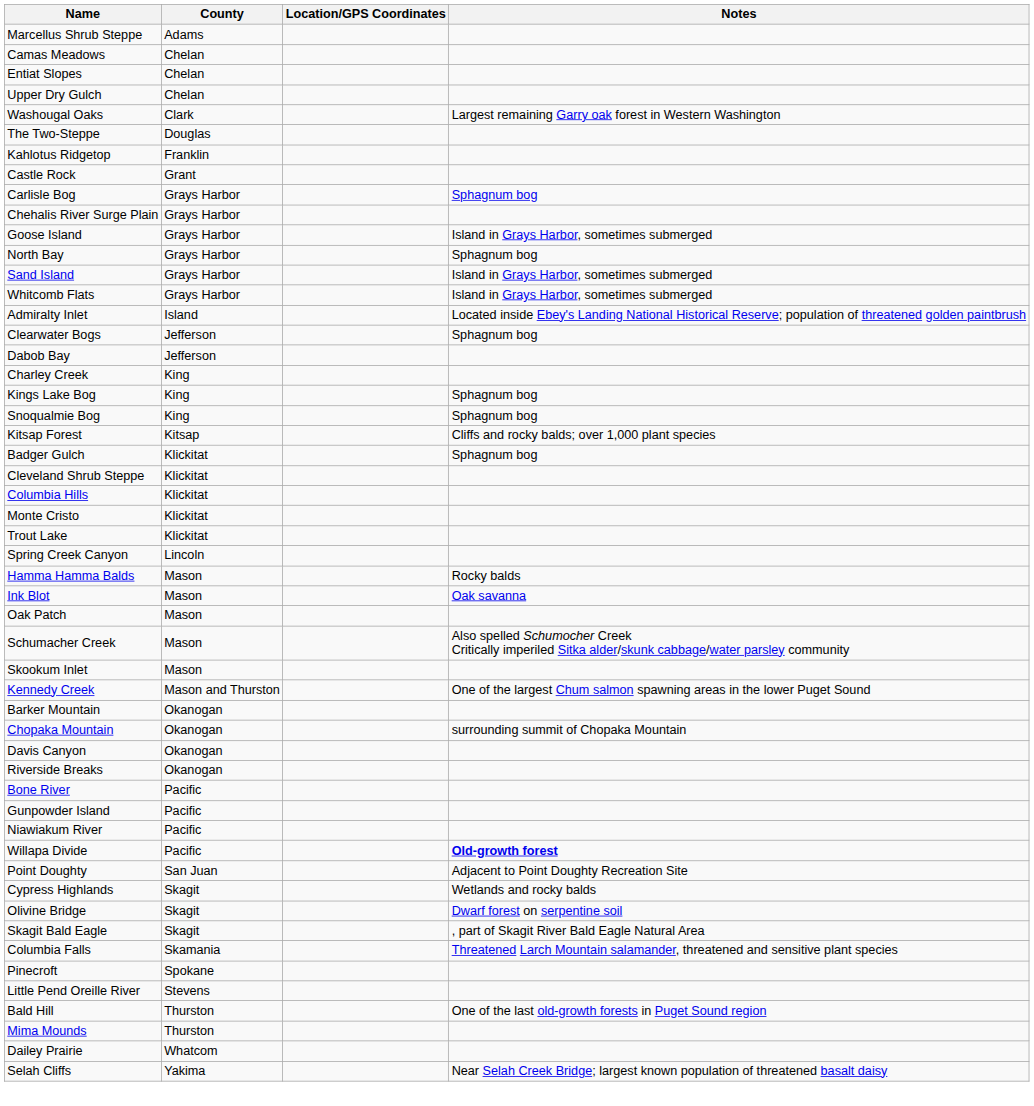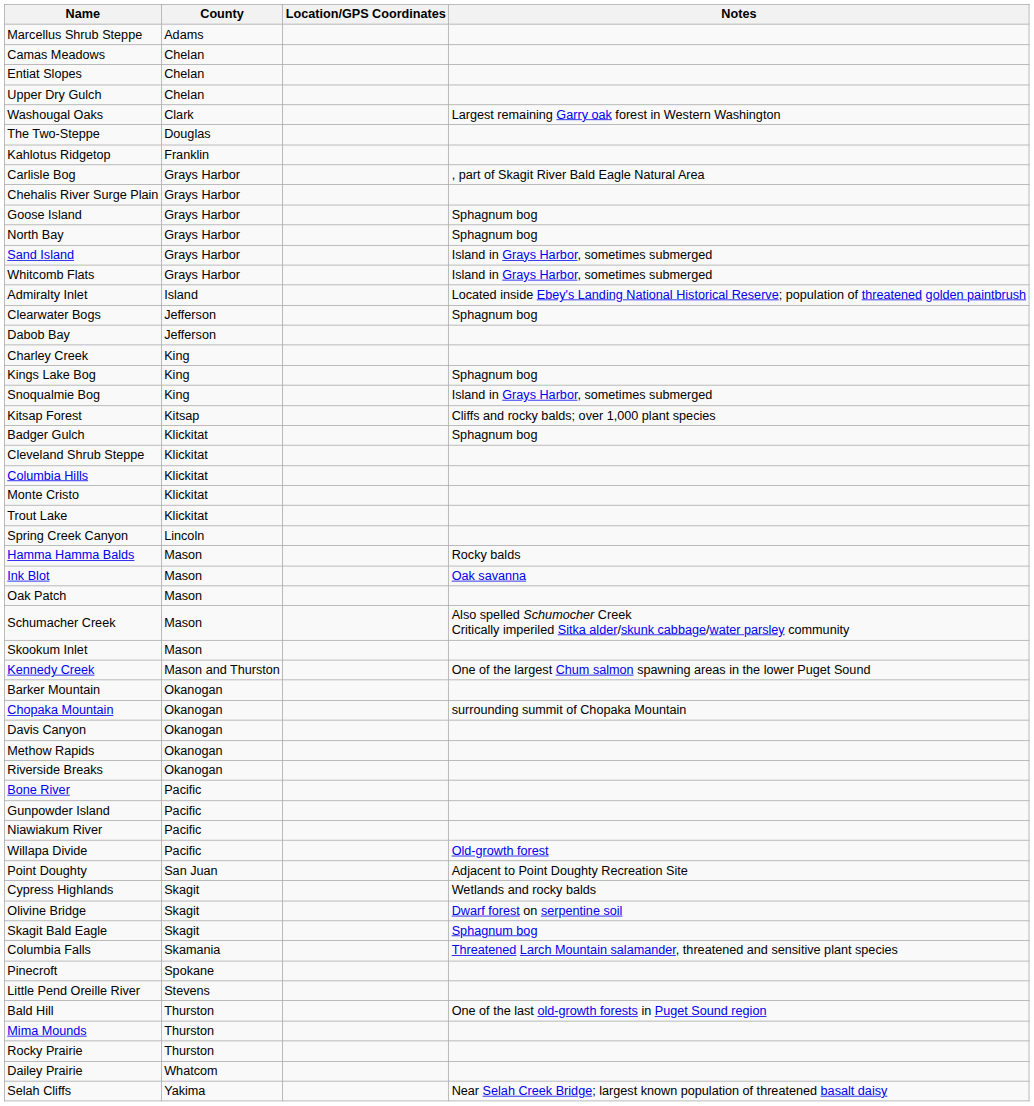 <table class="wikitable sortable">
 <tr>
 <th>Name</th>
 <th>County</th>
 <th class="unsortable">Location/GPS Coordinates</th>
 <th class="unsortable">Notes</th>
 </tr>
 <tr>
 <td>Marcellus Shrub Steppe</td>
 <td>Adams</td>
 <td></td>
 <td></td>
 </tr>
 <tr>
 <td>Camas Meadows</td>
 <td>Chelan</td>
 <td></td>
 <td></td>
 </tr>
 <tr>
 <td>Entiat Slopes</td>
 <td>Chelan</td>
 <td></td>
 <td></td>
 </tr>
 <tr>
 <td>Upper Dry Gulch</td>
 <td>Chelan</td>
 <td></td>
 <td></td>
 </tr>
 <tr>
 <td>Washougal Oaks</td>
 <td>Clark</td>
 <td></td>
 <td>Largest remaining <a href='#'>Garry oak</a> forest in Western Washington</td>
 </tr>
 <tr>
 <td>The Two-Steppe</td>
 <td>Douglas</td>
 <td></td>
 <td></td>
 </tr>
 <tr>
 <td>Kahlotus Ridgetop</td>
 <td>Franklin</td>
 <td></td>
 <td></td>
 </tr>
 <tr>
-<td>Castle Rock</td>
-<td>Grant</td>
-<td></td>
-<td></td>
-</tr>
-<tr>
 <td>Carlisle Bog</td>
 <td>Grays Harbor</td>
 <td></td>
-<td><a href='#'>Sphagnum bog</a></td>
+<td>, part of  Skagit River Bald Eagle Natural Area</td>
 </tr>
 <tr>
 <td>Chehalis River Surge Plain</td>
 <td>Grays Harbor</td>
 <td></td>
 <td></td>
 </tr>
 <tr>
 <td>Goose Island</td>
 <td>Grays Harbor</td>
 <td></td>
-<td>Island in <a href='#'>Grays Harbor</a>, sometimes submerged</td>
+<td>Sphagnum bog</td>
 </tr>
 <tr>
 <td>North Bay</td>
 <td>Grays Harbor</td>
 <td></td>
 <td>Sphagnum bog</td>
 </tr>
 <tr>
 <td><a href='#'>Sand Island</a></td>
 <td>Grays Harbor</td>
 <td></td>
 <td>Island in <a href='#'>Grays Harbor</a>, sometimes submerged</td>
 </tr>
 <tr>
 <td>Whitcomb Flats</td>
 <td>Grays Harbor</td>
 <td></td>
 <td>Island in <a href='#'>Grays Harbor</a>, sometimes submerged</td>
 </tr>
 <tr>
 <td>Admiralty Inlet</td>
 <td>Island</td>
 <td></td>
 <td>Located inside <a href='#'>Ebey's Landing National Historical Reserve</a>; population of <a href='#'>threatened</a> <a href='#'>golden paintbrush</a></td>
 </tr>
 <tr>
 <td>Clearwater Bogs</td>
 <td>Jefferson</td>
 <td></td>
 <td>Sphagnum bog</td>
 </tr>
 <tr>
 <td>Dabob Bay</td>
 <td>Jefferson</td>
 <td></td>
 <td></td>
 </tr>
 <tr>
 <td>Charley Creek</td>
 <td>King</td>
 <td></td>
 <td></td>
 </tr>
 <tr>
 <td>Kings Lake Bog</td>
 <td>King</td>
 <td></td>
 <td>Sphagnum bog</td>
 </tr>
 <tr>
 <td>Snoqualmie Bog</td>
 <td>King</td>
 <td></td>
-<td>Sphagnum bog</td>
+<td>Island in <a href='#'>Grays Harbor</a>, sometimes submerged</td>
 </tr>
 <tr>
 <td>Kitsap Forest</td>
 <td>Kitsap</td>
 <td></td>
 <td>Cliffs and rocky balds; over 1,000 plant species</td>
 </tr>
 <tr>
 <td>Badger Gulch</td>
 <td>Klickitat</td>
 <td></td>
 <td>Sphagnum bog</td>
 </tr>
 <tr>
 <td>Cleveland Shrub Steppe</td>
 <td>Klickitat</td>
 <td></td>
 <td></td>
 </tr>
 <tr>
 <td><a href='#'>Columbia Hills</a></td>
 <td>Klickitat</td>
 <td></td>
 <td></td>
 </tr>
 <tr>
 <td>Monte Cristo</td>
 <td>Klickitat</td>
 <td></td>
 <td></td>
 </tr>
 <tr>
 <td>Trout Lake</td>
 <td>Klickitat</td>
 <td></td>
 <td></td>
 </tr>
 <tr>
 <td>Spring Creek Canyon</td>
 <td>Lincoln</td>
 <td></td>
 <td></td>
 </tr>
 <tr>
 <td><a href='#'>Hamma Hamma Balds</a></td>
 <td>Mason</td>
 <td></td>
 <td>Rocky balds</td>
 </tr>
 <tr>
 <td><a href='#'>Ink Blot</a></td>
 <td>Mason</td>
 <td></td>
 <td><a href='#'>Oak savanna</a></td>
 </tr>
 <tr>
 <td>Oak Patch</td>
 <td>Mason</td>
 <td></td>
 <td></td>
 </tr>
 <tr>
 <td>Schumacher Creek</td>
 <td>Mason</td>
 <td></td>
 <td>Also spelled <em>Schumocher</em> Creek <br>Critically imperiled <a href='#'>Sitka alder</a>/<a href='#'>skunk cabbage</a>/<a href='#'>water parsley</a> community</td>
 </tr>
 <tr>
 <td>Skookum Inlet</td>
 <td>Mason</td>
 <td></td>
 <td></td>
 </tr>
 <tr>
 <td><a href='#'>Kennedy Creek</a></td>
 <td>Mason and Thurston</td>
 <td></td>
 <td>One of the largest <a href='#'>Chum salmon</a> spawning areas in the lower Puget Sound</td>
 </tr>
 <tr>
 <td>Barker Mountain</td>
 <td>Okanogan</td>
 <td></td>
 <td></td>
 </tr>
 <tr>
 <td><a href='#'>Chopaka Mountain</a></td>
 <td>Okanogan</td>
 <td></td>
 <td> surrounding summit of Chopaka Mountain</td>
 </tr>
 <tr>
 <td>Davis Canyon</td>
 <td>Okanogan</td>
 <td></td>
 <td></td>
 </tr>
 <tr>
+<td>Methow Rapids</td>
+<td>Okanogan</td>
+<td></td>
+<td></td>
+</tr>
+<tr>
 <td>Riverside Breaks</td>
 <td>Okanogan</td>
 <td></td>
 <td></td>
 </tr>
 <tr>
 <td><a href='#'>Bone River</a></td>
 <td>Pacific</td>
 <td></td>
 <td></td>
 </tr>
 <tr>
 <td>Gunpowder Island</td>
 <td>Pacific</td>
 <td></td>
 <td></td>
 </tr>
 <tr>
 <td>Niawiakum River</td>
 <td>Pacific</td>
 <td></td>
 <td></td>
 </tr>
 <tr>
 <td>Willapa Divide</td>
 <td>Pacific</td>
 <td></td>
-<td><strong><a href='#'>Old-growth forest</a></strong></td>
+<td><a href='#'>Old-growth forest</a></td>
 </tr>
 <tr>
 <td>Point Doughty</td>
 <td>San Juan</td>
 <td></td>
 <td>Adjacent to Point Doughty Recreation Site</td>
 </tr>
 <tr>
 <td>Cypress Highlands</td>
 <td>Skagit</td>
 <td></td>
 <td>Wetlands and rocky balds</td>
 </tr>
 <tr>
 <td>Olivine Bridge</td>
 <td>Skagit</td>
 <td></td>
 <td><a href='#'>Dwarf forest</a> on <a href='#'>serpentine soil</a></td>
 </tr>
 <tr>
 <td>Skagit Bald Eagle</td>
 <td>Skagit</td>
 <td></td>
-<td>, part of  Skagit River Bald Eagle Natural Area</td>
+<td><a href='#'>Sphagnum bog</a></td>
 </tr>
 <tr>
 <td>Columbia Falls</td>
 <td>Skamania</td>
 <td></td>
 <td><a href='#'>Threatened</a> <a href='#'>Larch Mountain salamander</a>, threatened and sensitive plant species</td>
 </tr>
 <tr>
 <td>Pinecroft</td>
 <td>Spokane</td>
 <td></td>
 <td></td>
 </tr>
 <tr>
 <td>Little Pend Oreille River</td>
 <td>Stevens</td>
 <td></td>
 <td></td>
 </tr>
 <tr>
 <td>Bald Hill</td>
 <td>Thurston</td>
 <td></td>
 <td>One of the last <a href='#'>old-growth forests</a> in <a href='#'>Puget Sound region</a></td>
 </tr>
 <tr>
 <td><a href='#'>Mima Mounds</a></td>
 <td>Thurston</td>
 <td></td>
 <td></td>
 </tr>
 <tr>
+<td>Rocky Prairie</td>
+<td>Thurston</td>
+<td></td>
+<td></td>
+</tr>
+<tr>
 <td>Dailey Prairie</td>
 <td>Whatcom</td>
 <td></td>
 <td></td>
 </tr>
 <tr>
 <td>Selah Cliffs</td>
 <td>Yakima</td>
 <td></td>
 <td>Near <a href='#'>Selah Creek Bridge</a>; largest known population of threatened <a href='#'>basalt daisy</a></td>
 </tr>
 </table>
